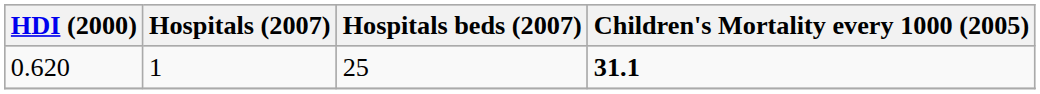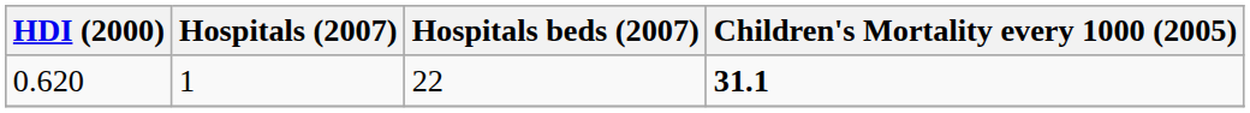 <table class="wikitable" border="1">
 <tr>
 <th><a href='#'>HDI</a> (2000)</th>
 <th>Hospitals (2007)</th>
 <th>Hospitals beds (2007)</th>
 <th>Children's Mortality every 1000 (2005)</th>
 </tr>
 <tr>
 <td>0.620</td>
 <td>1</td>
-<td>25</td>
+<td>22</td>
 <td><strong>31.1</strong></td>
 </tr>
 <tr>
 </tr>
 </table>
